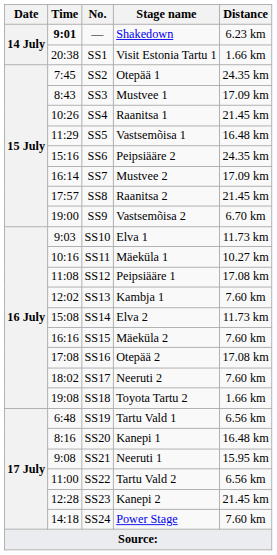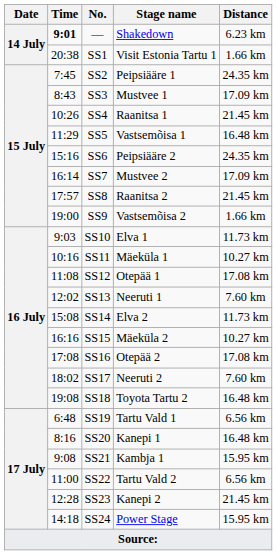 <table class="wikitable" style="font-size: 85%;">
 <tr>
 <th>Date</th>
 <th>Time</th>
 <th>No.</th>
 <th>Stage name</th>
 <th>Distance</th>
 </tr>
 <tr>
 <th rowspan="2">14 July</th>
 <td align="center"><strong>9:01</strong></td>
 <td align="center">—</td>
 <td><a href='#'>Shakedown</a></td>
 <td align="center">6.23 km</td>
 </tr>
 <tr>
 <td align="center">20:38</td>
 <td align="center">SS1</td>
 <td>Visit Estonia Tartu 1</td>
 <td align="center">1.66 km</td>
 </tr>
 <tr>
 <th rowspan="8">15 July</th>
 <td align="center">7:45</td>
 <td align="center">SS2</td>
-<td>Otepää 1</td>
+<td>Peipsiääre 1</td>
 <td align="center">24.35 km</td>
 </tr>
 <tr>
 <td align="center">8:43</td>
 <td align="center">SS3</td>
 <td>Mustvee 1</td>
 <td align="center">17.09 km</td>
 </tr>
 <tr>
 <td align="center">10:26</td>
 <td align="center">SS4</td>
 <td>Raanitsa 1</td>
 <td align="center">21.45 km</td>
 </tr>
 <tr>
 <td align="center">11:29</td>
 <td align="center">SS5</td>
 <td>Vastsemõisa 1</td>
 <td align="center">16.48 km</td>
 </tr>
 <tr>
 <td align="center">15:16</td>
 <td align="center">SS6</td>
 <td>Peipsiääre 2</td>
 <td align="center">24.35 km</td>
 </tr>
 <tr>
 <td align="center">16:14</td>
 <td align="center">SS7</td>
 <td>Mustvee 2</td>
 <td align="center">17.09 km</td>
 </tr>
 <tr>
 <td align="center">17:57</td>
 <td align="center">SS8</td>
 <td>Raanitsa 2</td>
 <td align="center">21.45 km</td>
 </tr>
 <tr>
 <td align="center">19:00</td>
 <td align="center">SS9</td>
 <td>Vastsemõisa 2</td>
-<td align="center">6.70 km</td>
+<td align="center">1.66 km</td>
 </tr>
 <tr>
 <th rowspan="9">16 July</th>
 <td align="center">9:03</td>
 <td align="center">SS10</td>
 <td>Elva 1</td>
 <td align="center">11.73 km</td>
 </tr>
 <tr>
 <td align="center">10:16</td>
 <td align="center">SS11</td>
 <td>Mäeküla 1</td>
 <td align="center">10.27 km</td>
 </tr>
 <tr>
 <td align="center">11:08</td>
 <td align="center">SS12</td>
-<td>Peipsiääre 1</td>
+<td>Otepää 1</td>
 <td align="center">17.08 km</td>
 </tr>
 <tr>
 <td align="center">12:02</td>
 <td align="center">SS13</td>
-<td>Kambja 1</td>
+<td>Neeruti 1</td>
 <td align="center">7.60 km</td>
 </tr>
 <tr>
 <td align="center">15:08</td>
 <td align="center">SS14</td>
 <td>Elva 2</td>
 <td align="center">11.73 km</td>
 </tr>
 <tr>
 <td align="center">16:16</td>
 <td align="center">SS15</td>
 <td>Mäeküla 2</td>
-<td align="center">7.60 km</td>
+<td align="center">10.27 km</td>
 </tr>
 <tr>
 <td align="center">17:08</td>
 <td align="center">SS16</td>
 <td>Otepää 2</td>
 <td align="center">17.08 km</td>
 </tr>
 <tr>
 <td align="center">18:02</td>
 <td align="center">SS17</td>
 <td>Neeruti 2</td>
 <td align="center">7.60 km</td>
 </tr>
 <tr>
 <td align="center">19:08</td>
 <td align="center">SS18</td>
 <td>Toyota Tartu 2</td>
-<td align="center">1.66 km</td>
+<td align="center">16.48 km</td>
 </tr>
 <tr>
 <th rowspan="6">17 July</th>
 <td align="center">6:48</td>
 <td align="center">SS19</td>
 <td>Tartu Vald 1</td>
 <td align="center">6.56 km</td>
 </tr>
 <tr>
 <td align="center">8:16</td>
 <td align="center">SS20</td>
 <td>Kanepi 1</td>
 <td align="center">16.48 km</td>
 </tr>
 <tr>
 <td align="center">9:08</td>
 <td align="center">SS21</td>
-<td>Neeruti 1</td>
+<td>Kambja 1</td>
 <td align="center">15.95 km</td>
 </tr>
 <tr>
 <td align="center">11:00</td>
 <td align="center">SS22</td>
 <td>Tartu Vald 2</td>
 <td align="center">6.56 km</td>
 </tr>
 <tr>
 <td align="center">12:28</td>
 <td align="center">SS23</td>
 <td>Kanepi 2</td>
 <td align="center">21.45 km</td>
 </tr>
 <tr>
 <td align="center">14:18</td>
 <td align="center">SS24</td>
 <td><a href='#'>Power Stage</a></td>
-<td align="center">7.60 km</td>
+<td align="center">15.95 km</td>
 </tr>
 <tr>
 <td colspan="5" style="background-color:#EAECF0;text-align:center"><strong>Source:</strong></td>
 </tr>
 </table>
